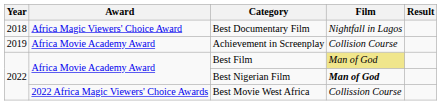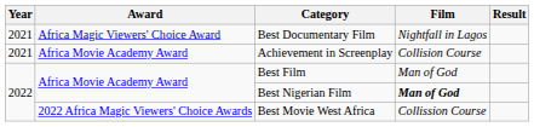 <table class="wikitable">
 <tr>
 <th>Year</th>
 <th>Award</th>
 <th>Category</th>
 <th>Film</th>
 <th>Result</th>
 </tr>
 <tr>
-<td>2018</td>
+<td>2021</td>
 <td><a href='#'>Africa Magic Viewers' Choice Award</a></td>
 <td>Best Documentary Film</td>
 <td><em>Nightfall in Lagos</em></td>
 <td></td>
 </tr>
 <tr>
-<td>2019</td>
+<td>2021</td>
 <td><a href='#'>Africa Movie Academy Award</a></td>
 <td>Achievement in Screenplay</td>
 <td><em>Collision Course</em></td>
 <td></td>
 </tr>
 <tr>
 <td rowspan="3">2022</td>
 <td rowspan="2"><a href='#'>Africa Movie Academy Award</a></td>
 <td>Best Film</td>
-<td style="background: khaki;"><em>Man of God</em></td>
+<td><em>Man of God</em></td>
 <td></td>
 </tr>
 <tr>
 <td>Best Nigerian Film</td>
 <td><strong><em>Man of God</em></strong></td>
 <td></td>
 </tr>
 <tr>
 <td><a href='#'>2022 Africa Magic Viewers' Choice Awards</a></td>
 <td>Best Movie West Africa</td>
 <td><em>Collission Course</em></td>
 <td> </td>
 </tr>
 </table>
